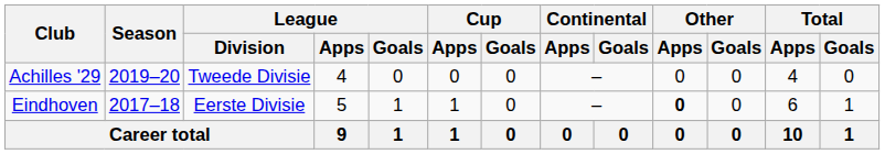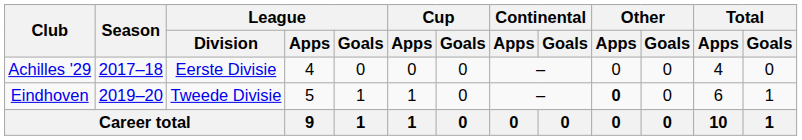 <table class="wikitable" style="text-align: center">
 <tr>
 <th rowspan="2">Club</th>
 <th rowspan="2">Season</th>
 <th colspan="3">League</th>
 <th colspan="2">Cup</th>
 <th colspan="2">Continental</th>
 <th colspan="2">Other</th>
 <th colspan="2">Total</th>
 </tr>
 <tr>
 <th>Division</th>
 <th>Apps</th>
 <th>Goals</th>
 <th>Apps</th>
 <th>Goals</th>
 <th>Apps</th>
 <th>Goals</th>
 <th>Apps</th>
 <th>Goals</th>
 <th>Apps</th>
 <th>Goals</th>
 </tr>
 <tr>
 <td><a href='#'>Achilles '29</a></td>
-<td><a href='#'>2019–20</a></td>
-<td><a href='#'>Tweede Divisie</a></td>
+<td><a href='#'>2017–18</a></td>
+<td><a href='#'>Eerste Divisie</a></td>
 <td>4</td>
 <td>0</td>
 <td>0</td>
 <td>0</td>
 <td colspan="2">–</td>
 <td>0</td>
 <td>0</td>
 <td>4</td>
 <td>0</td>
 </tr>
 <tr>
 <td><a href='#'>Eindhoven</a></td>
-<td><a href='#'>2017–18</a></td>
-<td><a href='#'>Eerste Divisie</a></td>
+<td><a href='#'>2019–20</a></td>
+<td><a href='#'>Tweede Divisie</a></td>
 <td>5</td>
 <td>1</td>
 <td>1</td>
 <td>0</td>
 <td colspan="2">–</td>
 <td><strong>0</strong></td>
 <td>0</td>
 <td>6</td>
 <td>1</td>
 </tr>
 <tr>
 <th colspan="3"><strong>Career total</strong></th>
 <th>9</th>
 <th>1</th>
 <th>1</th>
 <th>0</th>
 <th>0</th>
 <th>0</th>
 <th>0</th>
 <th>0</th>
 <th>10</th>
 <th>1</th>
 </tr>
 </table>
